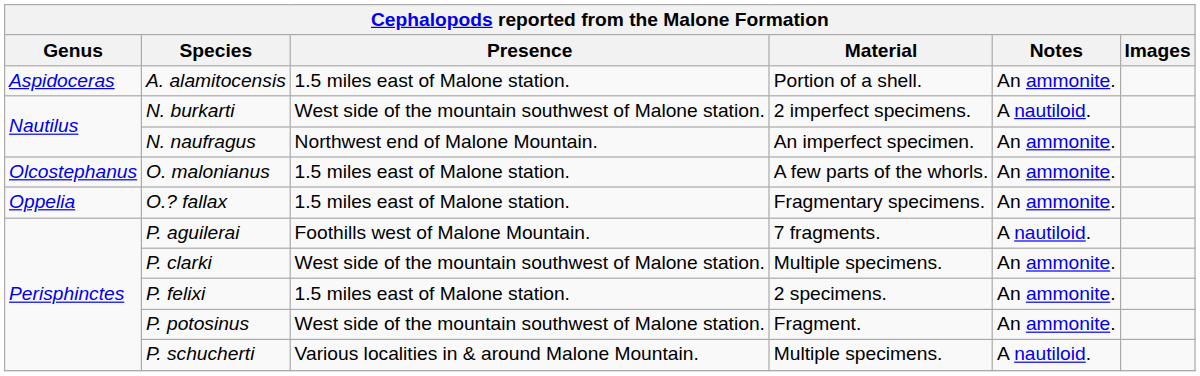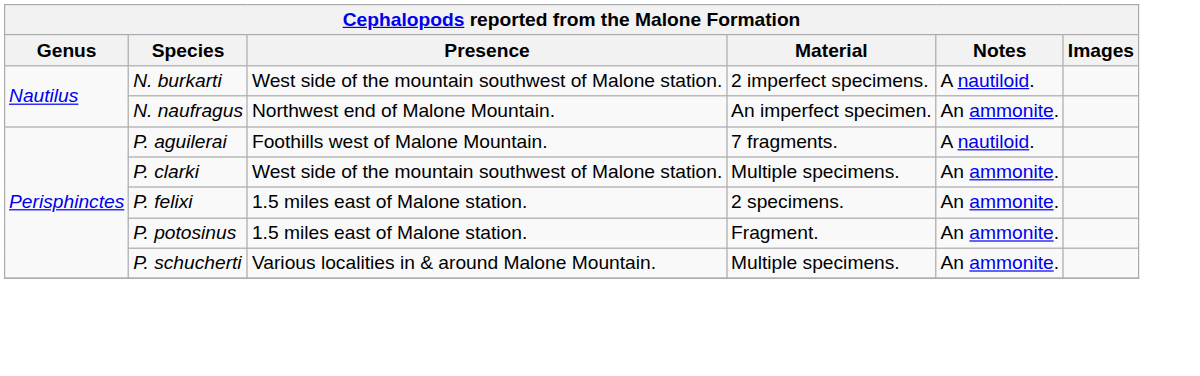 <table class="wikitable" align="center">
 <tr>
 <th colspan="6" align="center"><strong><a href='#'>Cephalopods</a> reported from the Malone Formation</strong></th>
 </tr>
 <tr>
 <th>Genus</th>
 <th>Species</th>
 <th>Presence</th>
 <th><strong>Material</strong></th>
 <th>Notes</th>
 <th>Images</th>
 </tr>
 <tr>
-<td><em><a href='#'>Aspidoceras</a></em></td>
-<td><em>A. alamitocensis</em></td>
-<td>1.5 miles east of Malone station.</td>
-<td>Portion of a shell.</td>
-<td>An <a href='#'>ammonite</a>.</td>
-<td></td>
-</tr>
-<tr>
 <td rowspan="2"><em><a href='#'>Nautilus</a></em></td>
 <td><em>N. burkarti</em></td>
 <td>West side of the mountain southwest of Malone station.</td>
 <td>2 imperfect specimens.</td>
 <td>A <a href='#'>nautiloid</a>.</td>
 <td></td>
 </tr>
 <tr>
 <td><em>N. naufragus</em></td>
 <td>Northwest end of Malone Mountain.</td>
 <td>An imperfect specimen.</td>
-<td>An <a href='#'>ammonite</a>.</td>
-<td></td>
-</tr>
-<tr>
-<td><em><a href='#'>Olcostephanus</a></em></td>
-<td><em>O. malonianus</em></td>
-<td>1.5 miles east of Malone station.</td>
-<td>A few parts of the whorls.</td>
-<td>An <a href='#'>ammonite</a>.</td>
-<td></td>
-</tr>
-<tr>
-<td><em><a href='#'>Oppelia</a></em></td>
-<td><em>O.? fallax</em></td>
-<td>1.5 miles east of Malone station.</td>
-<td>Fragmentary specimens.</td>
 <td>An <a href='#'>ammonite</a>.</td>
 <td></td>
 </tr>
 <tr>
 <td rowspan="5"><em><a href='#'>Perisphinctes</a></em></td>
 <td><em>P. aguilerai</em></td>
 <td>Foothills west of Malone Mountain.</td>
 <td>7 fragments.</td>
 <td>A <a href='#'>nautiloid</a>.</td>
 <td></td>
 </tr>
 <tr>
 <td><em>P. clarki</em></td>
 <td>West side of the mountain southwest of Malone station.</td>
 <td>Multiple specimens.</td>
 <td>An <a href='#'>ammonite</a>.</td>
 <td></td>
 </tr>
 <tr>
 <td><em>P. felixi</em></td>
 <td>1.5 miles east of Malone station.</td>
 <td>2 specimens.</td>
 <td>An <a href='#'>ammonite</a>.</td>
 <td></td>
 </tr>
 <tr>
 <td><em>P. potosinus</em></td>
-<td>West side of the mountain southwest of Malone station.</td>
+<td>1.5 miles east of Malone station.</td>
 <td>Fragment.</td>
 <td>An <a href='#'>ammonite</a>.</td>
 <td></td>
 </tr>
 <tr>
 <td><em>P. schucherti</em></td>
 <td>Various localities in & around Malone Mountain.</td>
 <td>Multiple specimens.</td>
-<td>A <a href='#'>nautiloid</a>.</td>
+<td>An <a href='#'>ammonite</a>.</td>
 <td></td>
 </tr>
 <tr>
 </tr>
 </table>
